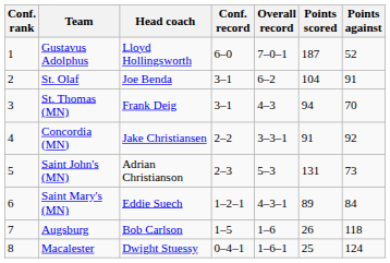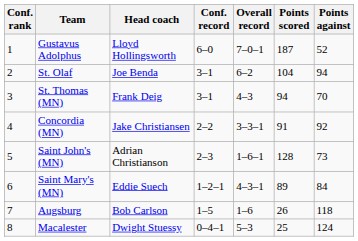 <table class="sortable wikitable".>
 <tr>
 <th width="25">Conf. rank</th>
 <th width="100">Team</th>
 <th width="115">Head coach</th>
 <th width="50">Conf. record</th>
 <th width="50">Overall record</th>
 <th width="50">Points scored</th>
 <th width="50">Points against</th>
 </tr>
 <tr align="left" bgcolor="">
 <td>1</td>
 <td><a href='#'>Gustavus Adolphus</a></td>
 <td><a href='#'>Lloyd Hollingsworth</a></td>
 <td>6–0</td>
 <td>7–0–1</td>
 <td>187</td>
 <td>52</td>
 </tr>
 <tr align="left" bgcolor="">
 <td>2</td>
 <td><a href='#'>St. Olaf</a></td>
 <td><a href='#'>Joe Benda</a></td>
 <td>3–1</td>
 <td>6–2</td>
 <td>104</td>
-<td>91</td>
+<td>94</td>
 </tr>
 <tr align="left" bgcolor="">
 <td>3</td>
 <td><a href='#'>St. Thomas (MN)</a></td>
 <td><a href='#'>Frank Deig</a></td>
 <td>3–1</td>
 <td>4–3</td>
 <td>94</td>
 <td>70</td>
 </tr>
 <tr align="left" bgcolor="">
 <td>4</td>
 <td><a href='#'>Concordia (MN)</a></td>
 <td><a href='#'>Jake Christiansen</a></td>
 <td>2–2</td>
 <td>3–3–1</td>
 <td>91</td>
 <td>92</td>
 </tr>
 <tr align="left" bgcolor="">
 <td>5</td>
 <td><a href='#'>Saint John's (MN)</a></td>
 <td>Adrian Christianson</td>
 <td>2–3</td>
-<td>5–3</td>
-<td>131</td>
+<td>1–6–1</td>
+<td>128</td>
 <td>73</td>
 </tr>
 <tr align="left" bgcolor="">
 <td>6</td>
 <td><a href='#'>Saint Mary's (MN)</a></td>
 <td><a href='#'>Eddie Suech</a></td>
 <td>1–2–1</td>
 <td>4–3–1</td>
 <td>89</td>
 <td>84</td>
 </tr>
 <tr align="left" bgcolor="">
 <td>7</td>
 <td><a href='#'>Augsburg</a></td>
 <td><a href='#'>Bob Carlson</a></td>
 <td>1–5</td>
 <td>1–6</td>
 <td>26</td>
 <td>118</td>
 </tr>
 <tr align="left" bgcolor="">
 <td>8</td>
 <td><a href='#'>Macalester</a></td>
 <td><a href='#'>Dwight Stuessy</a></td>
 <td>0–4–1</td>
-<td>1–6–1</td>
+<td>5–3</td>
 <td>25</td>
 <td>124</td>
 </tr>
 </table>
